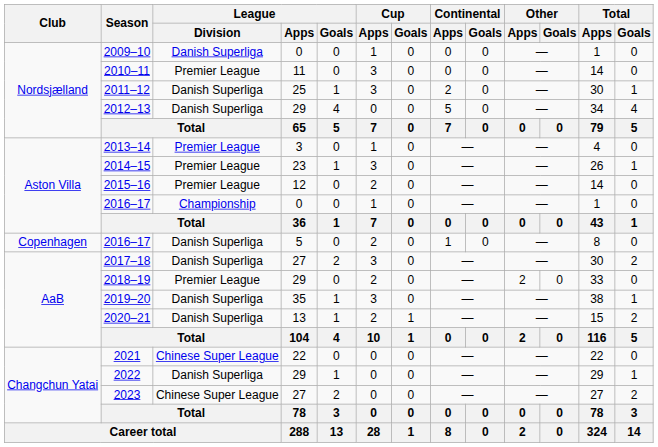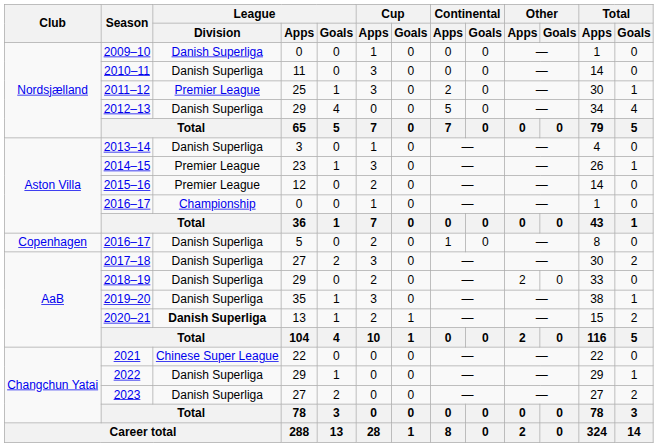 <table class="wikitable" style="text-align:center">
 <tr>
 <th rowspan="2">Club</th>
 <th rowspan="2">Season</th>
 <th colspan="3">League</th>
 <th colspan="2">Cup</th>
 <th colspan="2">Continental</th>
 <th colspan="2">Other</th>
 <th colspan="2">Total</th>
 </tr>
 <tr>
 <th>Division</th>
 <th>Apps</th>
 <th>Goals</th>
 <th>Apps</th>
 <th>Goals</th>
 <th>Apps</th>
 <th>Goals</th>
 <th>Apps</th>
 <th>Goals</th>
 <th>Apps</th>
 <th>Goals</th>
 </tr>
 <tr>
 <td rowspan="5"><a href='#'>Nordsjælland</a></td>
 <td><a href='#'>2009–10</a></td>
 <td><a href='#'>Danish Superliga</a></td>
 <td>0</td>
 <td>0</td>
 <td>1</td>
 <td>0</td>
 <td>0</td>
 <td>0</td>
 <td colspan="2">—</td>
 <td>1</td>
 <td>0</td>
 </tr>
 <tr>
 <td><a href='#'>2010–11</a></td>
-<td>Premier League</td>
+<td>Danish Superliga</td>
 <td>11</td>
 <td>0</td>
 <td>3</td>
 <td>0</td>
 <td>0</td>
 <td>0</td>
 <td colspan="2">—</td>
 <td>14</td>
 <td>0</td>
 </tr>
 <tr>
 <td><a href='#'>2011–12</a></td>
-<td>Danish Superliga</td>
+<td><a href='#'>Premier League</a></td>
 <td>25</td>
 <td>1</td>
 <td>3</td>
 <td>0</td>
 <td>2</td>
 <td>0</td>
 <td colspan="2">—</td>
 <td>30</td>
 <td>1</td>
 </tr>
 <tr>
 <td><a href='#'>2012–13</a></td>
 <td>Danish Superliga</td>
 <td>29</td>
 <td>4</td>
 <td>0</td>
 <td>0</td>
 <td>5</td>
 <td>0</td>
 <td colspan="2">—</td>
 <td>34</td>
 <td>4</td>
 </tr>
 <tr>
 <th colspan="2">Total</th>
 <th>65</th>
 <th>5</th>
 <th>7</th>
 <th>0</th>
 <th>7</th>
 <th>0</th>
 <th>0</th>
 <th>0</th>
 <th>79</th>
 <th>5</th>
 </tr>
 <tr>
 <td rowspan="5"><a href='#'>Aston Villa</a></td>
 <td><a href='#'>2013–14</a></td>
-<td><a href='#'>Premier League</a></td>
+<td>Danish Superliga</td>
 <td>3</td>
 <td>0</td>
 <td>1</td>
 <td>0</td>
 <td colspan="2">—</td>
 <td colspan="2">—</td>
 <td>4</td>
 <td>0</td>
 </tr>
 <tr>
 <td><a href='#'>2014–15</a></td>
 <td>Premier League</td>
 <td>23</td>
 <td>1</td>
 <td>3</td>
 <td>0</td>
 <td colspan="2">—</td>
 <td colspan="2">—</td>
 <td>26</td>
 <td>1</td>
 </tr>
 <tr>
 <td><a href='#'>2015–16</a></td>
 <td>Premier League</td>
 <td>12</td>
 <td>0</td>
 <td>2</td>
 <td>0</td>
 <td colspan="2">—</td>
 <td colspan="2">—</td>
 <td>14</td>
 <td>0</td>
 </tr>
 <tr>
 <td><a href='#'>2016–17</a></td>
 <td><a href='#'>Championship</a></td>
 <td>0</td>
 <td>0</td>
 <td>1</td>
 <td>0</td>
 <td colspan="2">—</td>
 <td colspan="2">—</td>
 <td>1</td>
 <td>0</td>
 </tr>
 <tr>
 <th colspan="2">Total</th>
 <th>36</th>
 <th>1</th>
 <th>7</th>
 <th>0</th>
 <th>0</th>
 <th>0</th>
 <th>0</th>
 <th>0</th>
 <th>43</th>
 <th>1</th>
 </tr>
 <tr>
 <td><a href='#'>Copenhagen</a></td>
 <td><a href='#'>2016–17</a></td>
 <td>Danish Superliga</td>
 <td>5</td>
 <td>0</td>
 <td>2</td>
 <td>0</td>
 <td>1</td>
 <td>0</td>
 <td colspan="2">—</td>
 <td>8</td>
 <td>0</td>
 </tr>
 <tr>
 <td rowspan="5"><a href='#'>AaB</a></td>
 <td><a href='#'>2017–18</a></td>
 <td>Danish Superliga</td>
 <td>27</td>
 <td>2</td>
 <td>3</td>
 <td>0</td>
 <td colspan="2">—</td>
 <td colspan="2">—</td>
 <td>30</td>
 <td>2</td>
 </tr>
 <tr>
 <td><a href='#'>2018–19</a></td>
-<td>Premier League</td>
+<td>Danish Superliga</td>
 <td>29</td>
 <td>0</td>
 <td>2</td>
 <td>0</td>
 <td colspan="2">—</td>
 <td>2</td>
 <td>0</td>
 <td>33</td>
 <td>0</td>
 </tr>
 <tr>
 <td><a href='#'>2019–20</a></td>
 <td>Danish Superliga</td>
 <td>35</td>
 <td>1</td>
 <td>3</td>
 <td>0</td>
 <td colspan="2">—</td>
 <td colspan="2">—</td>
 <td>38</td>
 <td>1</td>
 </tr>
 <tr>
 <td><a href='#'>2020–21</a></td>
-<td>Danish Superliga</td>
+<td><strong>Danish Superliga</strong></td>
 <td>13</td>
 <td>1</td>
 <td>2</td>
 <td>1</td>
 <td colspan="2">—</td>
 <td colspan="2">—</td>
 <td>15</td>
 <td>2</td>
 </tr>
 <tr>
 <th colspan="2">Total</th>
 <th>104</th>
 <th>4</th>
 <th>10</th>
 <th>1</th>
 <th>0</th>
 <th>0</th>
 <th>2</th>
 <th>0</th>
 <th>116</th>
 <th>5</th>
 </tr>
 <tr>
 <td rowspan="4"><a href='#'>Changchun Yatai</a></td>
 <td><a href='#'>2021</a></td>
 <td><a href='#'>Chinese Super League</a></td>
 <td>22</td>
 <td>0</td>
 <td>0</td>
 <td>0</td>
 <td colspan="2">—</td>
 <td colspan="2">—</td>
 <td>22</td>
 <td>0</td>
 </tr>
 <tr>
 <td><a href='#'>2022</a></td>
 <td>Danish Superliga</td>
 <td>29</td>
 <td>1</td>
 <td>0</td>
 <td>0</td>
 <td colspan="2">—</td>
 <td colspan="2">—</td>
 <td>29</td>
 <td>1</td>
 </tr>
 <tr>
 <td><a href='#'>2023</a></td>
-<td>Chinese Super League</td>
+<td>Danish Superliga</td>
 <td>27</td>
 <td>2</td>
 <td>0</td>
 <td>0</td>
 <td colspan="2">—</td>
 <td colspan="2">—</td>
 <td>27</td>
 <td>2</td>
 </tr>
 <tr>
 <th colspan="2">Total</th>
 <th>78</th>
 <th>3</th>
 <th>0</th>
 <th>0</th>
 <th>0</th>
 <th>0</th>
 <th>0</th>
 <th>0</th>
 <th>78</th>
 <th>3</th>
 </tr>
 <tr>
 <th colspan="3">Career total</th>
 <th>288</th>
 <th>13</th>
 <th>28</th>
 <th>1</th>
 <th>8</th>
 <th>0</th>
 <th>2</th>
 <th>0</th>
 <th>324</th>
 <th>14</th>
 </tr>
 </table>
